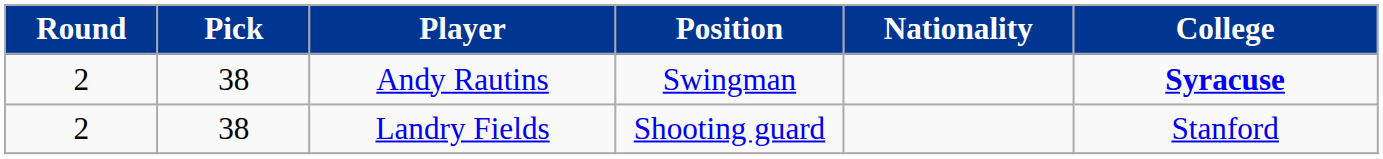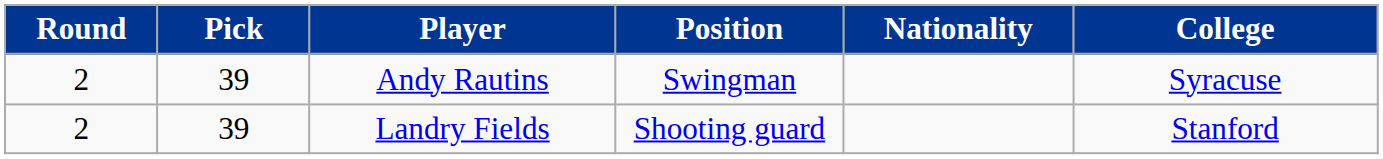 <table class="wikitable sortable sortable">
 <tr>
 <th style="background:#003591; color:white" width="10%">Round</th>
 <th style="background:#003591; color:white" width="10%">Pick</th>
 <th style="background:#003591; color:white" width="20%">Player</th>
 <th style="background:#003591; color:white" width="15%">Position</th>
 <th style="background:#003591; color:white" width="15%">Nationality</th>
 <th style="background:#003591; color:white" width="20%">College</th>
 </tr>
 <tr style="text-align: center">
 <td>2</td>
-<td>38</td>
+<td>39</td>
 <td><a href='#'>Andy Rautins</a></td>
 <td><a href='#'>Swingman</a></td>
 <td></td>
-<td><strong><a href='#'>Syracuse</a></strong></td>
+<td><a href='#'>Syracuse</a></td>
 </tr>
 <tr style="text-align: center">
 <td>2</td>
-<td>38</td>
+<td>39</td>
 <td><a href='#'>Landry Fields</a></td>
 <td><a href='#'>Shooting guard</a></td>
 <td></td>
 <td><a href='#'>Stanford</a></td>
 </tr>
 </table>
